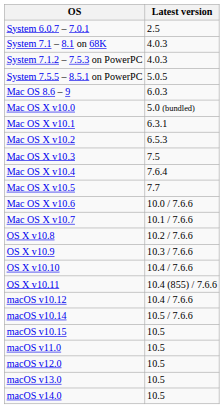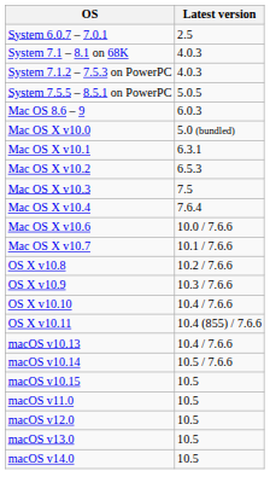 <table class ="wikitable">
 <tr>
 <th>OS</th>
 <th>Latest version</th>
 </tr>
 <tr>
 <td><a href='#'>System 6.0.7</a> – <a href='#'>7.0.1</a></td>
 <td>2.5</td>
 </tr>
 <tr>
 <td><a href='#'>System 7.1</a> – <a href='#'>8.1</a> on <a href='#'>68K</a></td>
 <td>4.0.3</td>
 </tr>
 <tr>
 <td><a href='#'>System 7.1.2</a> – <a href='#'>7.5.3</a> on PowerPC</td>
 <td>4.0.3</td>
 </tr>
 <tr>
 <td><a href='#'>System 7.5.5</a> – <a href='#'>8.5.1</a> on PowerPC</td>
 <td>5.0.5</td>
 </tr>
 <tr>
 <td><a href='#'>Mac OS 8.6</a> – <a href='#'>9</a></td>
 <td>6.0.3</td>
 </tr>
 <tr>
 <td><a href='#'>Mac OS X v10.0</a></td>
 <td>5.0 <small>(bundled)</small></td>
 </tr>
 <tr>
 <td><a href='#'>Mac OS X v10.1</a></td>
 <td>6.3.1</td>
 </tr>
 <tr>
 <td><a href='#'>Mac OS X v10.2</a></td>
 <td>6.5.3</td>
 </tr>
 <tr>
 <td><a href='#'>Mac OS X v10.3</a></td>
 <td>7.5</td>
 </tr>
 <tr>
 <td><a href='#'>Mac OS X v10.4</a></td>
 <td>7.6.4</td>
 </tr>
 <tr>
-<td><a href='#'>Mac OS X v10.5</a></td>
-<td>7.7</td>
-</tr>
-<tr>
 <td><a href='#'>Mac OS X v10.6</a></td>
 <td>10.0 / 7.6.6 </td>
 </tr>
 <tr>
 <td><a href='#'>Mac OS X v10.7</a></td>
 <td>10.1 / 7.6.6 </td>
 </tr>
 <tr>
 <td><a href='#'>OS X v10.8</a></td>
 <td>10.2 / 7.6.6 </td>
 </tr>
 <tr>
 <td><a href='#'>OS X v10.9</a></td>
 <td>10.3 / 7.6.6 </td>
 </tr>
 <tr>
 <td><a href='#'>OS X v10.10</a></td>
 <td>10.4 / 7.6.6 </td>
 </tr>
 <tr>
 <td><a href='#'>OS X v10.11</a></td>
 <td>10.4 (855) / 7.6.6 </td>
 </tr>
 <tr>
-<td><a href='#'>macOS v10.12</a></td>
+<td><a href='#'>macOS v10.13</a></td>
 <td>10.4 / 7.6.6 </td>
 </tr>
 <tr>
 <td><a href='#'>macOS v10.14</a></td>
 <td>10.5 / 7.6.6 </td>
 </tr>
 <tr>
 <td><a href='#'>macOS v10.15</a></td>
 <td>10.5</td>
 </tr>
 <tr>
 <td><a href='#'>macOS v11.0</a></td>
 <td>10.5</td>
 </tr>
 <tr>
 <td><a href='#'>macOS v12.0</a></td>
 <td>10.5</td>
 </tr>
 <tr>
 <td><a href='#'>macOS v13.0</a></td>
 <td>10.5</td>
 </tr>
 <tr>
 <td><a href='#'>macOS v14.0</a></td>
 <td>10.5</td>
 </tr>
 </table>
